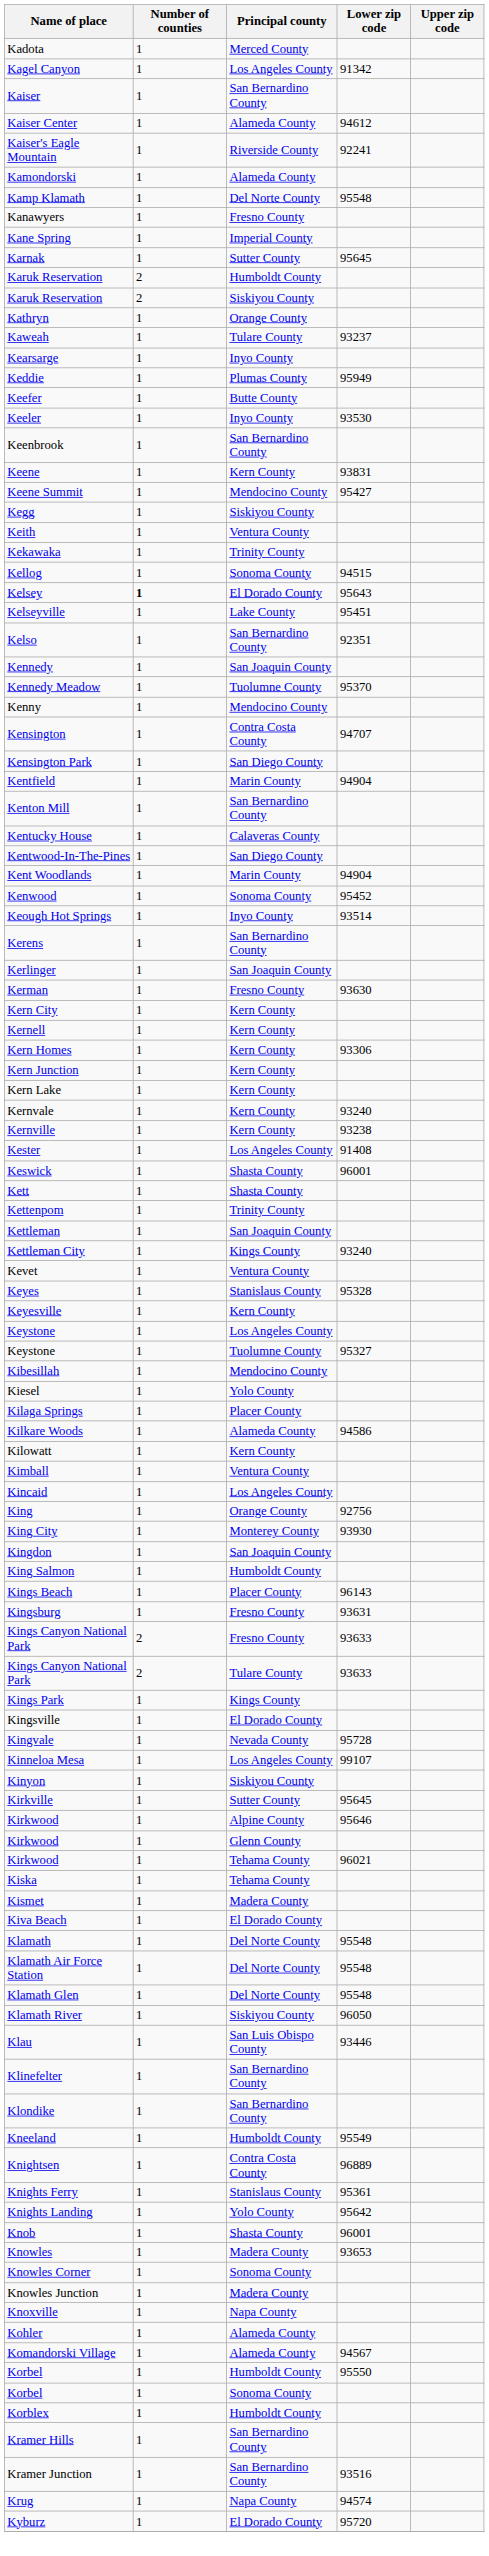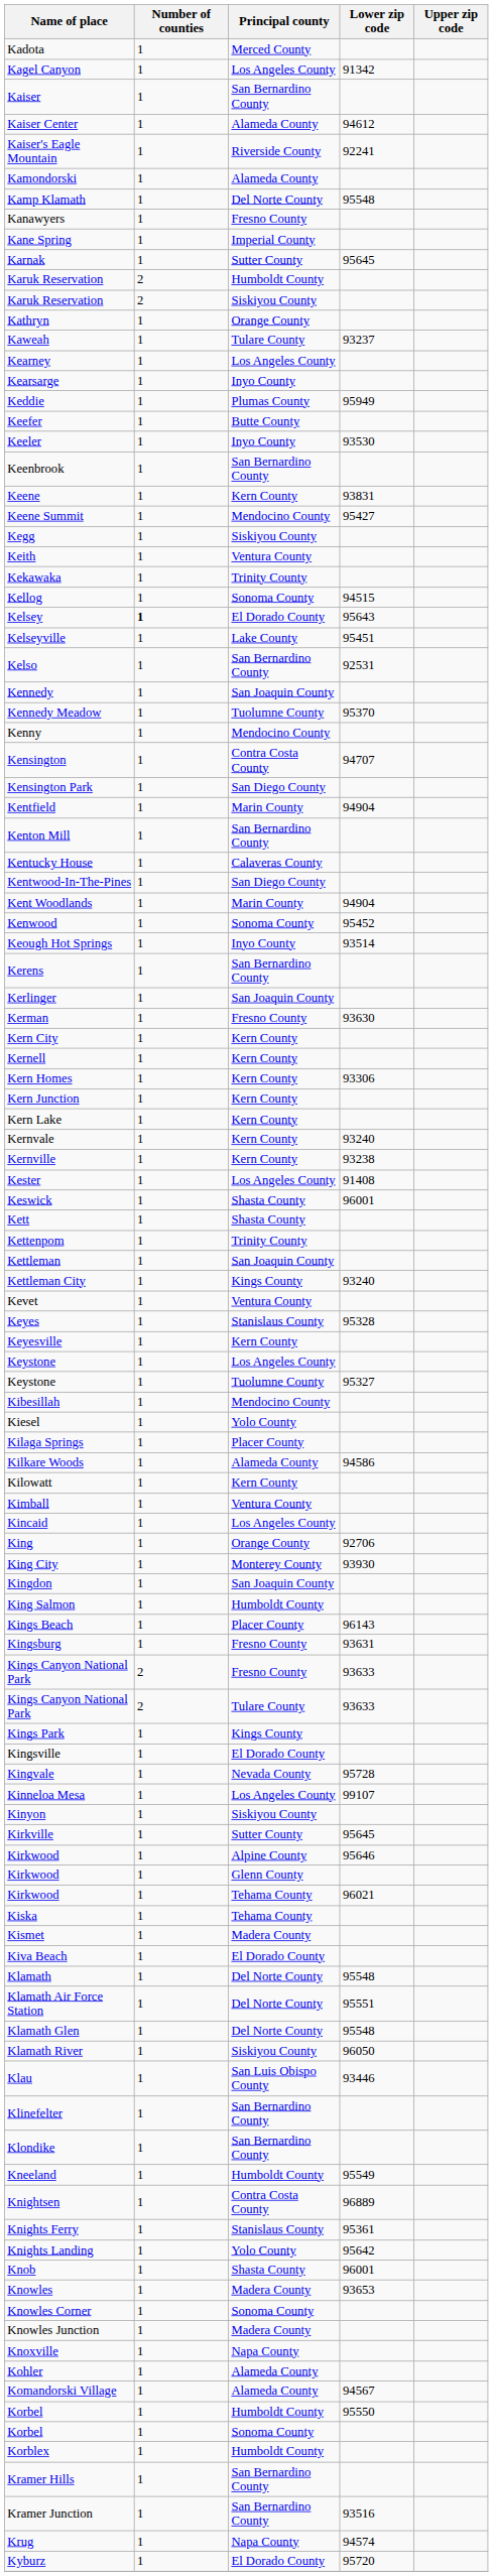 <table class="wikitable">
 <tr>
 <th>Name of place</th>
 <th>Number of counties</th>
 <th>Principal county</th>
 <th>Lower zip code</th>
 <th>Upper zip code</th>
 </tr>
 <tr --->
 <td>Kadota</td>
 <td>1</td>
 <td><a href='#'>Merced County</a></td>
 <td> </td>
 <td> </td>
 </tr>
 <tr --->
 <td><a href='#'>Kagel Canyon</a></td>
 <td>1</td>
 <td><a href='#'>Los Angeles County</a></td>
 <td>91342</td>
 <td> </td>
 </tr>
 <tr --->
 <td><a href='#'>Kaiser</a></td>
 <td>1</td>
 <td><a href='#'>San Bernardino County</a></td>
 <td> </td>
 <td> </td>
 </tr>
 <tr --->
 <td><a href='#'>Kaiser Center</a></td>
 <td>1</td>
 <td><a href='#'>Alameda County</a></td>
 <td>94612</td>
 <td> </td>
 </tr>
 <tr --->
 <td><a href='#'>Kaiser's Eagle Mountain</a></td>
 <td>1</td>
 <td><a href='#'>Riverside County</a></td>
 <td>92241</td>
 <td> </td>
 </tr>
 <tr --->
 <td><a href='#'>Kamondorski</a></td>
 <td>1</td>
 <td><a href='#'>Alameda County</a></td>
 <td> </td>
 <td> </td>
 </tr>
 <tr --->
 <td><a href='#'>Kamp Klamath</a></td>
 <td>1</td>
 <td><a href='#'>Del Norte County</a></td>
 <td>95548</td>
 <td> </td>
 </tr>
 <tr --->
 <td>Kanawyers</td>
 <td>1</td>
 <td><a href='#'>Fresno County</a></td>
 <td> </td>
 <td> </td>
 </tr>
 <tr --->
 <td><a href='#'>Kane Spring</a></td>
 <td>1</td>
 <td><a href='#'>Imperial County</a></td>
 <td> </td>
 <td> </td>
 </tr>
 <tr --->
 <td><a href='#'>Karnak</a></td>
 <td>1</td>
 <td><a href='#'>Sutter County</a></td>
 <td>95645</td>
 <td> </td>
 </tr>
 <tr --->
 <td><a href='#'>Karuk Reservation</a></td>
 <td>2</td>
 <td><a href='#'>Humboldt County</a></td>
 <td> </td>
 <td> </td>
 </tr>
 <tr --->
 <td><a href='#'>Karuk Reservation</a></td>
 <td>2</td>
 <td><a href='#'>Siskiyou County</a></td>
 <td> </td>
 <td> </td>
 </tr>
 <tr --->
 <td><a href='#'>Kathryn</a></td>
 <td>1</td>
 <td><a href='#'>Orange County</a></td>
 <td> </td>
 <td> </td>
 </tr>
 <tr --->
 <td><a href='#'>Kaweah</a></td>
 <td>1</td>
 <td><a href='#'>Tulare County</a></td>
 <td>93237</td>
 <td> </td>
 </tr>
 <tr --->
+<td><a href='#'>Kearney</a></td>
+<td>1</td>
+<td><a href='#'>Los Angeles County</a></td>
+<td> </td>
+<td> </td>
+</tr>
+<tr --->
 <td><a href='#'>Kearsarge</a></td>
 <td>1</td>
 <td><a href='#'>Inyo County</a></td>
 <td> </td>
 <td> </td>
 </tr>
 <tr --->
 <td><a href='#'>Keddie</a></td>
 <td>1</td>
 <td><a href='#'>Plumas County</a></td>
 <td>95949</td>
 <td> </td>
 </tr>
 <tr --->
 <td><a href='#'>Keefer</a></td>
 <td>1</td>
 <td><a href='#'>Butte County</a></td>
 <td> </td>
 <td> </td>
 </tr>
 <tr --->
 <td><a href='#'>Keeler</a></td>
 <td>1</td>
 <td><a href='#'>Inyo County</a></td>
 <td>93530</td>
 <td> </td>
 </tr>
 <tr --->
 <td>Keenbrook</td>
 <td>1</td>
 <td><a href='#'>San Bernardino County</a></td>
 <td> </td>
 <td> </td>
 </tr>
 <tr --->
 <td><a href='#'>Keene</a></td>
 <td>1</td>
 <td><a href='#'>Kern County</a></td>
 <td>93831</td>
 <td> </td>
 </tr>
 <tr --->
 <td><a href='#'>Keene Summit</a></td>
 <td>1</td>
 <td><a href='#'>Mendocino County</a></td>
 <td>95427</td>
 <td> </td>
 </tr>
 <tr --->
 <td><a href='#'>Kegg</a></td>
 <td>1</td>
 <td><a href='#'>Siskiyou County</a></td>
 <td> </td>
 <td> </td>
 </tr>
 <tr --->
 <td><a href='#'>Keith</a></td>
 <td>1</td>
 <td><a href='#'>Ventura County</a></td>
 <td> </td>
 <td> </td>
 </tr>
 <tr --->
 <td><a href='#'>Kekawaka</a></td>
 <td>1</td>
 <td><a href='#'>Trinity County</a></td>
 <td> </td>
 <td> </td>
 </tr>
 <tr --->
 <td><a href='#'>Kellog</a></td>
 <td>1</td>
 <td><a href='#'>Sonoma County</a></td>
 <td>94515</td>
 <td> </td>
 </tr>
 <tr --->
 <td><a href='#'>Kelsey</a></td>
 <td><strong>1</strong></td>
 <td><a href='#'>El Dorado County</a></td>
 <td>95643</td>
 <td> </td>
 </tr>
 <tr --->
 <td><a href='#'>Kelseyville</a></td>
 <td>1</td>
 <td><a href='#'>Lake County</a></td>
 <td>95451</td>
 <td> </td>
 </tr>
 <tr --->
 <td><a href='#'>Kelso</a></td>
 <td>1</td>
 <td><a href='#'>San Bernardino County</a></td>
-<td>92351</td>
+<td>92531</td>
 <td> </td>
 </tr>
 <tr --->
 <td><a href='#'>Kennedy</a></td>
 <td>1</td>
 <td><a href='#'>San Joaquin County</a></td>
 <td> </td>
 <td> </td>
 </tr>
 <tr --->
 <td><a href='#'>Kennedy Meadow</a></td>
 <td>1</td>
 <td><a href='#'>Tuolumne County</a></td>
 <td>95370</td>
 <td> </td>
 </tr>
 <tr --->
 <td>Kenny</td>
 <td>1</td>
 <td><a href='#'>Mendocino County</a></td>
 <td> </td>
 <td> </td>
 </tr>
 <tr --->
 <td><a href='#'>Kensington</a></td>
 <td>1</td>
 <td><a href='#'>Contra Costa County</a></td>
 <td>94707</td>
 <td> </td>
 </tr>
 <tr --->
 <td><a href='#'>Kensington Park</a></td>
 <td>1</td>
 <td><a href='#'>San Diego County</a></td>
 <td> </td>
 <td> </td>
 </tr>
 <tr --->
 <td><a href='#'>Kentfield</a></td>
 <td>1</td>
 <td><a href='#'>Marin County</a></td>
 <td>94904</td>
 <td> </td>
 </tr>
 <tr --->
 <td><a href='#'>Kenton Mill</a></td>
 <td>1</td>
 <td><a href='#'>San Bernardino County</a></td>
 <td> </td>
 <td> </td>
 </tr>
 <tr --->
 <td><a href='#'>Kentucky House</a></td>
 <td>1</td>
 <td><a href='#'>Calaveras County</a></td>
 <td> </td>
 <td> </td>
 </tr>
 <tr --->
 <td><a href='#'>Kentwood-In-The-Pines</a></td>
 <td>1</td>
 <td><a href='#'>San Diego County</a></td>
 <td> </td>
 <td> </td>
 </tr>
 <tr --->
 <td><a href='#'>Kent Woodlands</a></td>
 <td>1</td>
 <td><a href='#'>Marin County</a></td>
 <td>94904</td>
 <td> </td>
 </tr>
 <tr --->
 <td><a href='#'>Kenwood</a></td>
 <td>1</td>
 <td><a href='#'>Sonoma County</a></td>
 <td>95452</td>
 <td> </td>
 </tr>
 <tr --->
 <td><a href='#'>Keough Hot Springs</a></td>
 <td>1</td>
 <td><a href='#'>Inyo County</a></td>
 <td>93514</td>
 <td> </td>
 </tr>
 <tr --->
 <td><a href='#'>Kerens</a></td>
 <td>1</td>
 <td><a href='#'>San Bernardino County</a></td>
 <td> </td>
 <td> </td>
 </tr>
 <tr --->
 <td><a href='#'>Kerlinger</a></td>
 <td>1</td>
 <td><a href='#'>San Joaquin County</a></td>
 <td> </td>
 <td> </td>
 </tr>
 <tr --->
 <td><a href='#'>Kerman</a></td>
 <td>1</td>
 <td><a href='#'>Fresno County</a></td>
 <td>93630</td>
 <td> </td>
 </tr>
 <tr --->
 <td><a href='#'>Kern City</a></td>
 <td>1</td>
 <td><a href='#'>Kern County</a></td>
 <td> </td>
 <td> </td>
 </tr>
 <tr --->
 <td><a href='#'>Kernell</a></td>
 <td>1</td>
 <td><a href='#'>Kern County</a></td>
 <td> </td>
 <td> </td>
 </tr>
 <tr --->
 <td><a href='#'>Kern Homes</a></td>
 <td>1</td>
 <td><a href='#'>Kern County</a></td>
 <td>93306</td>
 <td> </td>
 </tr>
 <tr --->
 <td><a href='#'>Kern Junction</a></td>
 <td>1</td>
 <td><a href='#'>Kern County</a></td>
 <td> </td>
 <td> </td>
 </tr>
 <tr --->
 <td>Kern Lake</td>
 <td>1</td>
 <td><a href='#'>Kern County</a></td>
 <td> </td>
 <td> </td>
 </tr>
 <tr --->
 <td>Kernvale</td>
 <td>1</td>
 <td><a href='#'>Kern County</a></td>
 <td>93240</td>
 <td> </td>
 </tr>
 <tr --->
 <td><a href='#'>Kernville</a></td>
 <td>1</td>
 <td><a href='#'>Kern County</a></td>
 <td>93238</td>
 <td> </td>
 </tr>
 <tr --->
 <td><a href='#'>Kester</a></td>
 <td>1</td>
 <td><a href='#'>Los Angeles County</a></td>
 <td>91408</td>
 <td> </td>
 </tr>
 <tr --->
 <td><a href='#'>Keswick</a></td>
 <td>1</td>
 <td><a href='#'>Shasta County</a></td>
 <td>96001</td>
 <td> </td>
 </tr>
 <tr --->
 <td><a href='#'>Kett</a></td>
 <td>1</td>
 <td><a href='#'>Shasta County</a></td>
 <td> </td>
 <td> </td>
 </tr>
 <tr --->
 <td><a href='#'>Kettenpom</a></td>
 <td>1</td>
 <td><a href='#'>Trinity County</a></td>
 <td> </td>
 <td> </td>
 </tr>
 <tr --->
 <td><a href='#'>Kettleman</a></td>
 <td>1</td>
 <td><a href='#'>San Joaquin County</a></td>
 <td> </td>
 <td> </td>
 </tr>
 <tr --->
 <td><a href='#'>Kettleman City</a></td>
 <td>1</td>
 <td><a href='#'>Kings County</a></td>
 <td>93240</td>
 <td> </td>
 </tr>
 <tr --->
 <td>Kevet</td>
 <td>1</td>
 <td><a href='#'>Ventura County</a></td>
 <td> </td>
 <td> </td>
 </tr>
 <tr --->
 <td><a href='#'>Keyes</a></td>
 <td>1</td>
 <td><a href='#'>Stanislaus County</a></td>
 <td>95328</td>
 <td> </td>
 </tr>
 <tr --->
 <td><a href='#'>Keyesville</a></td>
 <td>1</td>
 <td><a href='#'>Kern County</a></td>
 <td> </td>
 <td> </td>
 </tr>
 <tr --->
 <td><a href='#'>Keystone</a></td>
 <td>1</td>
 <td><a href='#'>Los Angeles County</a></td>
 <td> </td>
 <td> </td>
 </tr>
 <tr --->
 <td>Keystone</td>
 <td>1</td>
 <td><a href='#'>Tuolumne County</a></td>
 <td>95327</td>
 <td> </td>
 </tr>
 <tr --->
 <td><a href='#'>Kibesillah</a></td>
 <td>1</td>
 <td><a href='#'>Mendocino County</a></td>
 <td> </td>
 <td> </td>
 </tr>
 <tr --->
 <td>Kiesel</td>
 <td>1</td>
 <td><a href='#'>Yolo County</a></td>
 <td> </td>
 <td> </td>
 </tr>
 <tr --->
 <td><a href='#'>Kilaga Springs</a></td>
 <td>1</td>
 <td><a href='#'>Placer County</a></td>
 <td> </td>
 <td> </td>
 </tr>
 <tr --->
 <td><a href='#'>Kilkare Woods</a></td>
 <td>1</td>
 <td><a href='#'>Alameda County</a></td>
 <td>94586</td>
 <td> </td>
 </tr>
 <tr --->
 <td>Kilowatt</td>
 <td>1</td>
 <td><a href='#'>Kern County</a></td>
 <td> </td>
 <td> </td>
 </tr>
 <tr --->
 <td><a href='#'>Kimball</a></td>
 <td>1</td>
 <td><a href='#'>Ventura County</a></td>
 <td> </td>
 <td> </td>
 </tr>
 <tr --->
 <td><a href='#'>Kincaid</a></td>
 <td>1</td>
 <td><a href='#'>Los Angeles County</a></td>
 <td> </td>
 <td> </td>
 </tr>
 <tr --->
 <td><a href='#'>King</a></td>
 <td>1</td>
 <td><a href='#'>Orange County</a></td>
-<td>92756</td>
+<td>92706</td>
 <td> </td>
 </tr>
 <tr --->
 <td><a href='#'>King City</a></td>
 <td>1</td>
 <td><a href='#'>Monterey County</a></td>
 <td>93930</td>
 <td> </td>
 </tr>
 <tr --->
 <td><a href='#'>Kingdon</a></td>
 <td>1</td>
 <td><a href='#'>San Joaquin County</a></td>
 <td> </td>
 <td> </td>
 </tr>
 <tr --->
 <td><a href='#'>King Salmon</a></td>
 <td>1</td>
 <td><a href='#'>Humboldt County</a></td>
 <td> </td>
 <td> </td>
 </tr>
 <tr --->
 <td><a href='#'>Kings Beach</a></td>
 <td>1</td>
 <td><a href='#'>Placer County</a></td>
 <td>96143</td>
 <td> </td>
 </tr>
 <tr --->
 <td><a href='#'>Kingsburg</a></td>
 <td>1</td>
 <td><a href='#'>Fresno County</a></td>
 <td>93631</td>
 <td> </td>
 </tr>
 <tr --->
 <td><a href='#'>Kings Canyon National Park</a></td>
 <td>2</td>
 <td><a href='#'>Fresno County</a></td>
 <td>93633</td>
 <td> </td>
 </tr>
 <tr --->
 <td><a href='#'>Kings Canyon National Park</a></td>
 <td>2</td>
 <td><a href='#'>Tulare County</a></td>
 <td>93633</td>
 <td> </td>
 </tr>
 <tr --->
 <td><a href='#'>Kings Park</a></td>
 <td>1</td>
 <td><a href='#'>Kings County</a></td>
 <td> </td>
 <td> </td>
 </tr>
 <tr --->
 <td>Kingsville</td>
 <td>1</td>
 <td><a href='#'>El Dorado County</a></td>
 <td> </td>
 <td> </td>
 </tr>
 <tr --->
 <td><a href='#'>Kingvale</a></td>
 <td>1</td>
 <td><a href='#'>Nevada County</a></td>
 <td>95728</td>
 <td> </td>
 </tr>
 <tr --->
 <td><a href='#'>Kinneloa Mesa</a></td>
 <td>1</td>
 <td><a href='#'>Los Angeles County</a></td>
 <td>99107</td>
 <td> </td>
 </tr>
 <tr --->
 <td><a href='#'>Kinyon</a></td>
 <td>1</td>
 <td><a href='#'>Siskiyou County</a></td>
 <td> </td>
 <td> </td>
 </tr>
 <tr --->
 <td><a href='#'>Kirkville</a></td>
 <td>1</td>
 <td><a href='#'>Sutter County</a></td>
 <td>95645</td>
 <td> </td>
 </tr>
 <tr --->
 <td><a href='#'>Kirkwood</a></td>
 <td>1</td>
 <td><a href='#'>Alpine County</a></td>
 <td>95646</td>
 <td> </td>
 </tr>
 <tr --->
 <td><a href='#'>Kirkwood</a></td>
 <td>1</td>
 <td><a href='#'>Glenn County</a></td>
 <td> </td>
 <td> </td>
 </tr>
 <tr --->
 <td><a href='#'>Kirkwood</a></td>
 <td>1</td>
 <td><a href='#'>Tehama County</a></td>
 <td>96021</td>
 <td> </td>
 </tr>
 <tr --->
 <td><a href='#'>Kiska</a></td>
 <td>1</td>
 <td><a href='#'>Tehama County</a></td>
 <td> </td>
 <td> </td>
 </tr>
 <tr --->
 <td><a href='#'>Kismet</a></td>
 <td>1</td>
 <td><a href='#'>Madera County</a></td>
 <td> </td>
 <td> </td>
 </tr>
 <tr --->
 <td><a href='#'>Kiva Beach</a></td>
 <td>1</td>
 <td><a href='#'>El Dorado County</a></td>
 <td> </td>
 <td> </td>
 </tr>
 <tr --->
 <td><a href='#'>Klamath</a></td>
 <td>1</td>
 <td><a href='#'>Del Norte County</a></td>
 <td>95548</td>
 <td> </td>
 </tr>
 <tr --->
 <td><a href='#'>Klamath Air Force Station</a></td>
 <td>1</td>
 <td><a href='#'>Del Norte County</a></td>
-<td>95548</td>
+<td>95551</td>
 <td> </td>
 </tr>
 <tr --->
 <td><a href='#'>Klamath Glen</a></td>
 <td>1</td>
 <td><a href='#'>Del Norte County</a></td>
 <td>95548</td>
 <td> </td>
 </tr>
 <tr --->
 <td><a href='#'>Klamath River</a></td>
 <td>1</td>
 <td><a href='#'>Siskiyou County</a></td>
 <td>96050</td>
 <td> </td>
 </tr>
 <tr --->
 <td><a href='#'>Klau</a></td>
 <td>1</td>
 <td><a href='#'>San Luis Obispo County</a></td>
 <td>93446</td>
 <td> </td>
 </tr>
 <tr --->
 <td><a href='#'>Klinefelter</a></td>
 <td>1</td>
 <td><a href='#'>San Bernardino County</a></td>
 <td> </td>
 <td> </td>
 </tr>
 <tr --->
 <td><a href='#'>Klondike</a></td>
 <td>1</td>
 <td><a href='#'>San Bernardino County</a></td>
 <td> </td>
 <td> </td>
 </tr>
 <tr --->
 <td><a href='#'>Kneeland</a></td>
 <td>1</td>
 <td><a href='#'>Humboldt County</a></td>
 <td>95549</td>
 <td> </td>
 </tr>
 <tr --->
 <td><a href='#'>Knightsen</a></td>
 <td>1</td>
 <td><a href='#'>Contra Costa County</a></td>
 <td>96889</td>
 <td> </td>
 </tr>
 <tr --->
 <td><a href='#'>Knights Ferry</a></td>
 <td>1</td>
 <td><a href='#'>Stanislaus County</a></td>
 <td>95361</td>
 <td> </td>
 </tr>
 <tr --->
 <td><a href='#'>Knights Landing</a></td>
 <td>1</td>
 <td><a href='#'>Yolo County</a></td>
 <td>95642</td>
 <td> </td>
 </tr>
 <tr --->
 <td><a href='#'>Knob</a></td>
 <td>1</td>
 <td><a href='#'>Shasta County</a></td>
 <td>96001</td>
 <td> </td>
 </tr>
 <tr --->
 <td><a href='#'>Knowles</a></td>
 <td>1</td>
 <td><a href='#'>Madera County</a></td>
 <td>93653</td>
 <td> </td>
 </tr>
 <tr --->
 <td><a href='#'>Knowles Corner</a></td>
 <td>1</td>
 <td><a href='#'>Sonoma County</a></td>
 <td> </td>
 <td> </td>
 </tr>
 <tr --->
 <td>Knowles Junction</td>
 <td>1</td>
 <td><a href='#'>Madera County</a></td>
 <td> </td>
 <td> </td>
 </tr>
 <tr --->
 <td><a href='#'>Knoxville</a></td>
 <td>1</td>
 <td><a href='#'>Napa County</a></td>
 <td> </td>
 <td> </td>
 </tr>
 <tr --->
 <td><a href='#'>Kohler</a></td>
 <td>1</td>
 <td><a href='#'>Alameda County</a></td>
 <td> </td>
 <td> </td>
 </tr>
 <tr --->
 <td><a href='#'>Komandorski Village</a></td>
 <td>1</td>
 <td><a href='#'>Alameda County</a></td>
 <td>94567</td>
 <td> </td>
 </tr>
 <tr --->
 <td><a href='#'>Korbel</a></td>
 <td>1</td>
 <td><a href='#'>Humboldt County</a></td>
 <td>95550</td>
 <td> </td>
 </tr>
 <tr --->
 <td><a href='#'>Korbel</a></td>
 <td>1</td>
 <td><a href='#'>Sonoma County</a></td>
 <td> </td>
 <td> </td>
 </tr>
 <tr --->
 <td><a href='#'>Korblex</a></td>
 <td>1</td>
 <td><a href='#'>Humboldt County</a></td>
 <td> </td>
 <td> </td>
 </tr>
 <tr --->
 <td><a href='#'>Kramer Hills</a></td>
 <td>1</td>
 <td><a href='#'>San Bernardino County</a></td>
 <td> </td>
 <td> </td>
 </tr>
 <tr --->
 <td>Kramer Junction</td>
 <td>1</td>
 <td><a href='#'>San Bernardino County</a></td>
 <td>93516</td>
 <td> </td>
 </tr>
 <tr --->
 <td><a href='#'>Krug</a></td>
 <td>1</td>
 <td><a href='#'>Napa County</a></td>
 <td>94574</td>
 <td> </td>
 </tr>
 <tr --->
 <td><a href='#'>Kyburz</a></td>
 <td>1</td>
 <td><a href='#'>El Dorado County</a></td>
 <td>95720</td>
 <td> </td>
 </tr>
 <tr --->
 </tr>
 </table>
